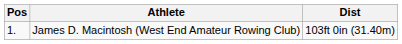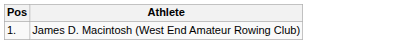 <table class="wikitable">
 <tr>
 <th>Pos</th>
 <th>Athlete</th>
-<th>Dist</th>
 </tr>
 <tr>
 <td>1.</td>
 <td>James D. Macintosh (West End Amateur Rowing Club)</td>
-<td>103ft 0in (31.40m)</td>
 </tr>
 </table>
